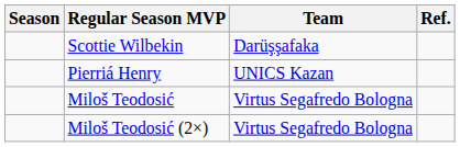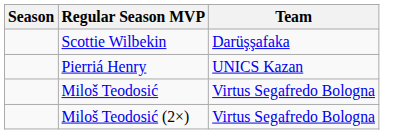 <table class="wikitable sortable">
 <tr>
 <th>Season</th>
 <th>Regular Season MVP</th>
 <th>Team</th>
-<th>Ref.</th>
 </tr>
 <tr>
 <td></td>
 <td> <a href='#'>Scottie Wilbekin</a> </td>
 <td> <a href='#'>Darüşşafaka</a></td>
-<td></td>
 </tr>
 <tr>
 <td></td>
 <td> <a href='#'>Pierriá Henry</a> </td>
 <td> <a href='#'>UNICS Kazan</a></td>
-<td></td>
 </tr>
 <tr>
 <td></td>
 <td> <a href='#'>Miloš Teodosić</a></td>
 <td> <a href='#'>Virtus Segafredo Bologna</a></td>
-<td></td>
 </tr>
 <tr>
 <td></td>
 <td> <a href='#'>Miloš Teodosić</a> (2×)</td>
 <td> <a href='#'>Virtus Segafredo Bologna</a></td>
-<td></td>
 </tr>
 </table>
